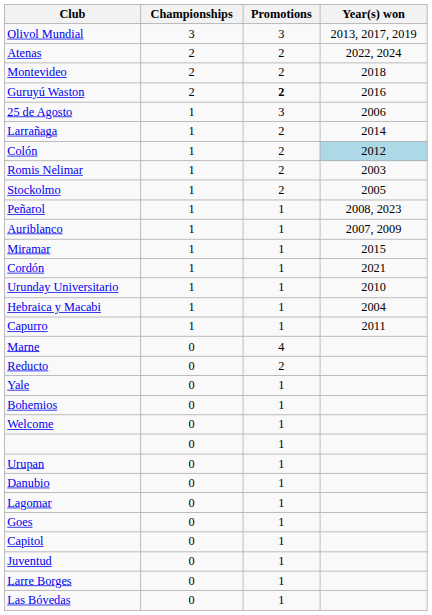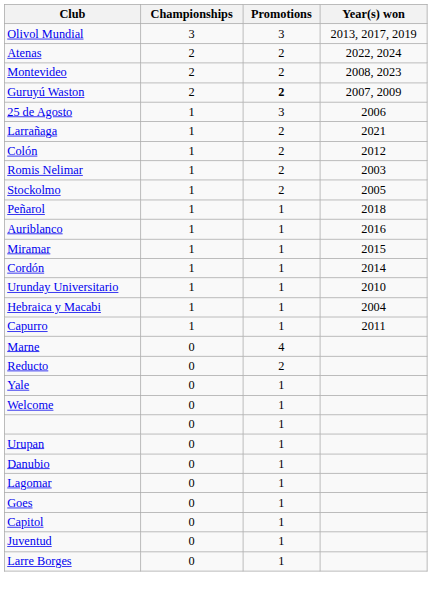 <table class="wikitable sortable"  style="text-align:left" width="550px">
 <tr>
 <th>Club</th>
 <th>Championships</th>
 <th>Promotions</th>
 <th>Year(s) won</th>
 </tr>
 <tr align=left>
 <td><a href='#'>Olivol Mundial</a></td>
 <td align=center>3</td>
 <td align=center>3</td>
 <td align=center>2013, 2017, 2019</td>
 </tr>
 <tr align="left">
 <td><a href='#'>Atenas</a></td>
 <td align="center">2</td>
 <td align="center">2</td>
 <td align="center">2022, 2024</td>
 </tr>
 <tr align=left>
 <td><a href='#'>Montevideo</a></td>
 <td align=center>2</td>
 <td align=center>2</td>
-<td align=center>2018</td>
+<td align=center>2008, 2023</td>
 </tr>
 <tr align=left>
 <td><a href='#'>Guruyú Waston</a></td>
 <td align=center>2</td>
 <td align=center><strong>2</strong></td>
-<td align=center>2016</td>
+<td align=center>2007, 2009</td>
 </tr>
 <tr align=left>
 <td><a href='#'>25 de Agosto</a></td>
 <td align=center>1</td>
 <td align=center>3</td>
 <td align=center>2006</td>
 </tr>
 <tr align=left>
 <td><a href='#'>Larrañaga</a></td>
 <td align=center>1</td>
 <td align=center>2</td>
-<td align=center>2014</td>
+<td align=center>2021</td>
 </tr>
 <tr align=left>
 <td><a href='#'>Colón</a></td>
 <td align=center>1</td>
 <td align=center>2</td>
-<td align=center style="background: lightblue;">2012</td>
+<td align=center>2012</td>
 </tr>
 <tr align=left>
 <td><a href='#'>Romis Nelimar</a></td>
 <td align=center>1</td>
 <td align=center>2</td>
 <td align=center>2003</td>
 </tr>
 <tr align=left>
 <td><a href='#'>Stockolmo</a></td>
 <td align=center>1</td>
 <td align=center>2</td>
 <td align=center>2005</td>
 </tr>
 <tr align=left>
 <td><a href='#'>Peñarol</a></td>
 <td align=center>1</td>
 <td align=center>1</td>
-<td align=center>2008, 2023</td>
+<td align=center>2018</td>
 </tr>
 <tr align=left>
 <td><a href='#'>Auriblanco</a></td>
 <td align=center>1</td>
 <td align=center>1</td>
-<td align=center>2007, 2009</td>
+<td align=center>2016</td>
 </tr>
 <tr align=left>
 <td><a href='#'>Miramar</a></td>
 <td align=center>1</td>
 <td align=center>1</td>
 <td align=center>2015</td>
 </tr>
 <tr align=left>
 <td><a href='#'>Cordón</a></td>
 <td align=center>1</td>
 <td align=center>1</td>
-<td align=center>2021</td>
+<td align=center>2014</td>
 </tr>
 <tr align=left>
 <td><a href='#'>Urunday Universitario</a></td>
 <td align=center>1</td>
 <td align=center>1</td>
 <td align=center>2010</td>
 </tr>
 <tr align=left>
 <td><a href='#'>Hebraica y Macabi</a></td>
 <td align=center>1</td>
 <td align=center>1</td>
 <td align=center>2004</td>
 </tr>
 <tr align=left>
 <td><a href='#'>Capurro</a></td>
 <td align=center>1</td>
 <td align=center>1</td>
 <td align=center>2011</td>
 </tr>
 <tr align=left>
 <td><a href='#'>Marne</a></td>
 <td align=center>0</td>
 <td align=center>4</td>
 <td align=center></td>
 </tr>
 <tr align=left>
 <td><a href='#'>Reducto</a></td>
 <td align=center>0</td>
 <td align=center>2</td>
 <td align=center></td>
 </tr>
 <tr align=left>
 <td><a href='#'>Yale</a></td>
-<td align=center>0</td>
-<td align=center>1</td>
-<td align=center></td>
-</tr>
-<tr align=left>
-<td><a href='#'>Bohemios</a></td>
 <td align=center>0</td>
 <td align=center>1</td>
 <td align=center></td>
 </tr>
 <tr align=left>
 <td><a href='#'>Welcome</a></td>
 <td align=center>0</td>
 <td align=center>1</td>
 <td align=center></td>
 </tr>
 <tr align=left>
 <td></td>
 <td align=center>0</td>
 <td align=center>1</td>
 <td align=center></td>
 </tr>
 <tr align=left>
 <td><a href='#'>Urupan</a></td>
 <td align=center>0</td>
 <td align=center>1</td>
 <td align=center></td>
 </tr>
 <tr align=left>
 <td><a href='#'>Danubio</a></td>
 <td align=center>0</td>
 <td align=center>1</td>
 <td align=center></td>
 </tr>
 <tr align=left>
 <td><a href='#'>Lagomar</a></td>
 <td align=center>0</td>
 <td align=center>1</td>
 <td align=center></td>
 </tr>
 <tr align=left>
 <td><a href='#'>Goes</a></td>
 <td align=center>0</td>
 <td align=center>1</td>
 <td align=center></td>
 </tr>
 <tr align=left>
 <td><a href='#'>Capitol</a></td>
 <td align=center>0</td>
 <td align=center>1</td>
 <td align=center></td>
 </tr>
 <tr align=left>
 <td><a href='#'>Juventud</a></td>
 <td align=center>0</td>
 <td align=center>1</td>
 <td align=center></td>
 </tr>
 <tr align=left>
 <td><a href='#'>Larre Borges</a></td>
 <td align=center>0</td>
 <td align=center>1</td>
 <td align=center></td>
 </tr>
-<tr align=left>
-<td><a href='#'>Las Bóvedas</a></td>
-<td align=center>0</td>
-<td align=center>1</td>
-<td align=center></td>
-</tr>
 </table>
